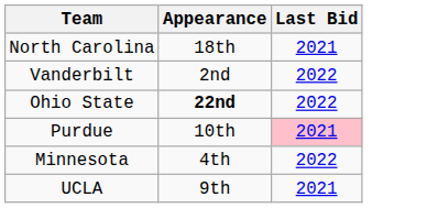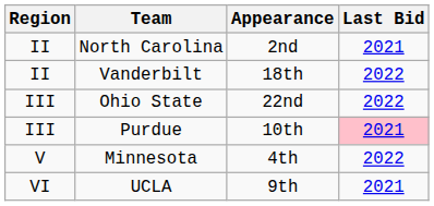 <table class="wikitable sortable" style="text-align:center">
 <tr>
+<th>Region</th>
 <th>Team</th>
 <th>Appearance</th>
 <th>Last Bid</th>
 </tr>
 <tr>
+<td>II</td>
 <td>North Carolina</td>
-<td>18th</td>
+<td>2nd</td>
 <td><a href='#'>2021</a></td>
 </tr>
 <tr>
+<td>II</td>
 <td>Vanderbilt</td>
-<td>2nd</td>
+<td>18th</td>
 <td><a href='#'>2022</a></td>
 </tr>
 <tr>
+<td>III</td>
 <td>Ohio State</td>
-<td><strong>22nd</strong></td>
+<td>22nd</td>
 <td><a href='#'>2022</a></td>
 </tr>
 <tr>
+<td>III</td>
 <td>Purdue</td>
 <td>10th</td>
 <td style="background: pink;"><a href='#'>2021</a></td>
 </tr>
 <tr>
+<td>V</td>
 <td>Minnesota</td>
 <td>4th</td>
 <td><a href='#'>2022</a></td>
 </tr>
 <tr>
+<td>VI</td>
 <td>UCLA</td>
 <td>9th</td>
 <td><a href='#'>2021</a></td>
 </tr>
 </table>
